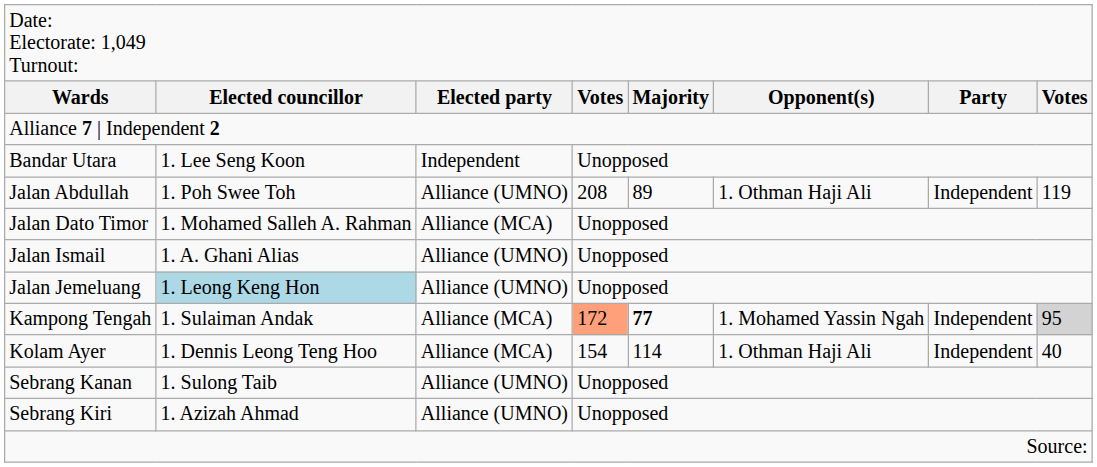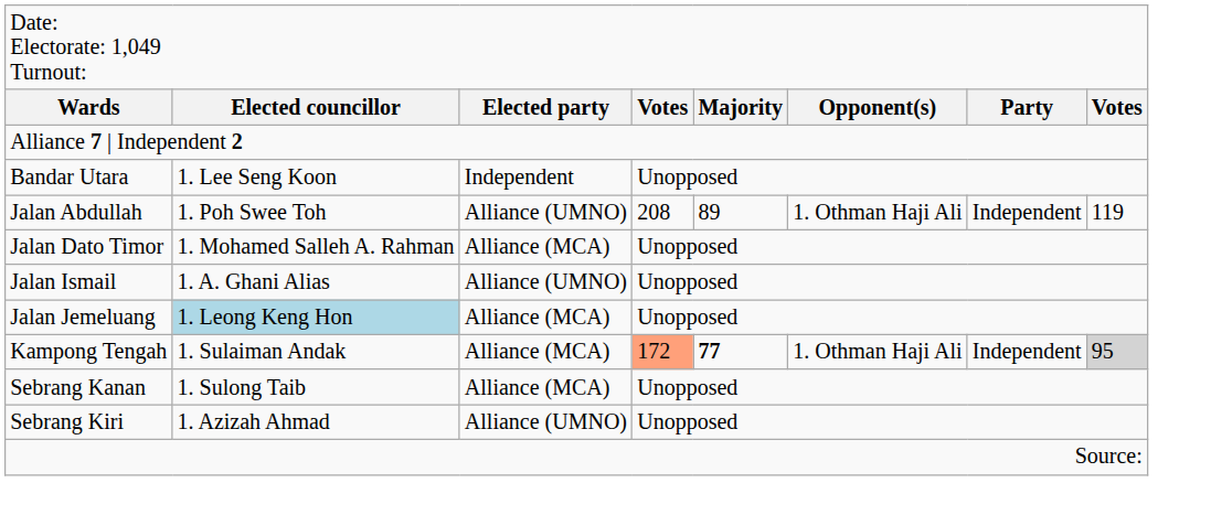 <table class=wikitable>
 <tr>
 <td colspan=8>Date: <br>Electorate: 1,049 <br>Turnout:</td>
 </tr>
 <tr>
 <th>Wards</th>
 <th>Elected councillor</th>
 <th>Elected party</th>
 <th>Votes</th>
 <th>Majority</th>
 <th>Opponent(s)</th>
 <th>Party</th>
 <th>Votes</th>
 </tr>
 <tr>
 <td colspan=8>Alliance <strong>7</strong> | Independent <strong>2</strong></td>
 </tr>
 <tr>
 <td>Bandar Utara</td>
 <td>1. Lee Seng Koon</td>
 <td>Independent</td>
 <td colspan=5>Unopposed</td>
 </tr>
 <tr>
 <td>Jalan Abdullah</td>
 <td>1. Poh Swee Toh</td>
 <td>Alliance (UMNO)</td>
 <td>208</td>
 <td>89</td>
 <td>1. Othman Haji Ali</td>
 <td>Independent</td>
 <td>119</td>
 </tr>
 <tr>
 <td>Jalan Dato Timor</td>
 <td>1. Mohamed Salleh A. Rahman</td>
 <td>Alliance (MCA)</td>
 <td colspan=5>Unopposed</td>
 </tr>
 <tr>
 <td>Jalan Ismail</td>
 <td>1. A. Ghani Alias</td>
 <td>Alliance (UMNO)</td>
 <td colspan=5>Unopposed</td>
 </tr>
 <tr>
 <td>Jalan Jemeluang</td>
 <td style="background: lightblue;">1. Leong Keng Hon</td>
-<td>Alliance (UMNO)</td>
+<td>Alliance (MCA)</td>
 <td colspan=5>Unopposed</td>
 </tr>
 <tr>
 <td>Kampong Tengah</td>
 <td>1. Sulaiman Andak</td>
 <td>Alliance (MCA)</td>
 <td style="background: lightsalmon;">172</td>
 <td><strong>77</strong></td>
-<td>1. Mohamed Yassin Ngah</td>
+<td>1. Othman Haji Ali</td>
 <td>Independent</td>
 <td style="background: lightgrey;">95</td>
 </tr>
 <tr>
-<td>Kolam Ayer</td>
-<td>1. Dennis Leong Teng Hoo</td>
-<td>Alliance (MCA)</td>
-<td>154</td>
-<td>114</td>
-<td>1. Othman Haji Ali</td>
-<td>Independent</td>
-<td>40</td>
-</tr>
-<tr>
 <td>Sebrang Kanan</td>
 <td>1. Sulong Taib</td>
-<td>Alliance (UMNO)</td>
+<td>Alliance (MCA)</td>
 <td colspan=5>Unopposed</td>
 </tr>
 <tr>
 <td>Sebrang Kiri</td>
 <td>1. Azizah Ahmad</td>
 <td>Alliance (UMNO)</td>
 <td colspan=5>Unopposed</td>
 </tr>
 <tr>
 <td colspan=8 align=right>Source: </td>
 </tr>
 </table>
